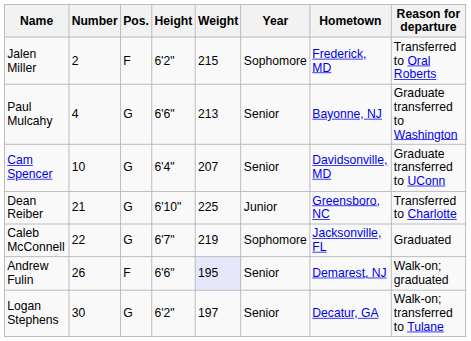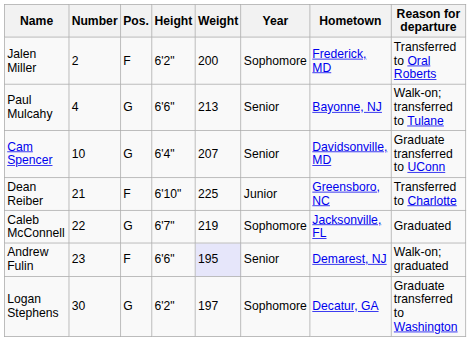 <table class="wikitable sortable" border="1">
 <tr>
 <th>Name</th>
 <th>Number</th>
 <th>Pos.</th>
 <th>Height</th>
 <th>Weight</th>
 <th>Year</th>
 <th>Hometown</th>
 <th class="unsortable">Reason for departure</th>
 </tr>
 <tr>
 <td>Jalen Miller</td>
 <td>2</td>
 <td>F</td>
 <td>6'2"</td>
-<td>215</td>
+<td>200</td>
 <td>Sophomore</td>
 <td><a href='#'>Frederick, MD</a></td>
 <td>Transferred to <a href='#'>Oral Roberts</a></td>
 </tr>
 <tr>
 <td>Paul Mulcahy</td>
 <td>4</td>
 <td>G</td>
 <td>6'6"</td>
 <td>213</td>
 <td>Senior</td>
 <td><a href='#'>Bayonne, NJ</a></td>
-<td>Graduate transferred to <a href='#'>Washington</a></td>
+<td>Walk-on; transferred to <a href='#'>Tulane</a></td>
 </tr>
 <tr>
 <td><a href='#'>Cam Spencer</a></td>
 <td>10</td>
 <td>G</td>
 <td>6'4"</td>
 <td>207</td>
 <td>Senior</td>
 <td><a href='#'>Davidsonville, MD</a></td>
 <td>Graduate transferred to <a href='#'>UConn</a></td>
 </tr>
 <tr>
 <td>Dean Reiber</td>
 <td>21</td>
-<td>G</td>
+<td>F</td>
 <td>6'10"</td>
 <td>225</td>
 <td>Junior</td>
 <td><a href='#'>Greensboro, NC</a></td>
 <td>Transferred to <a href='#'>Charlotte</a></td>
 </tr>
 <tr>
 <td>Caleb McConnell</td>
 <td>22</td>
 <td>G</td>
 <td>6'7"</td>
 <td>219</td>
 <td>Sophomore</td>
 <td><a href='#'>Jacksonville, FL</a></td>
 <td>Graduated</td>
 </tr>
 <tr>
 <td>Andrew Fulin</td>
-<td>26</td>
+<td>23</td>
 <td>F</td>
 <td>6'6"</td>
 <td style="background: lavender;">195</td>
 <td>Senior</td>
 <td><a href='#'>Demarest, NJ</a></td>
 <td>Walk-on; graduated</td>
 </tr>
 <tr>
 <td>Logan Stephens</td>
 <td>30</td>
 <td>G</td>
 <td>6'2"</td>
 <td>197</td>
-<td>Senior</td>
+<td>Sophomore</td>
 <td><a href='#'>Decatur, GA</a></td>
-<td>Walk-on; transferred to <a href='#'>Tulane</a></td>
+<td>Graduate transferred to <a href='#'>Washington</a></td>
 </tr>
 </table>
